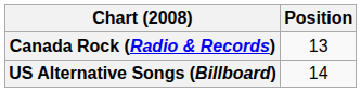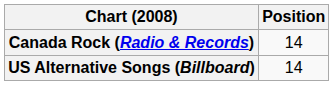 <table class="wikitable sortable plainrowheaders" style="text-align:center">
 <tr>
 <th scope="col">Chart (2008)</th>
 <th scope="col">Position</th>
 </tr>
 <tr>
 <th scope="row">Canada Rock (<em><a href='#'>Radio & Records</a></em>)</th>
-<td>13</td>
+<td>14</td>
 </tr>
 <tr>
 <th scope="row">US Alternative Songs (<em>Billboard</em>)</th>
 <td>14</td>
 </tr>
 </table>
